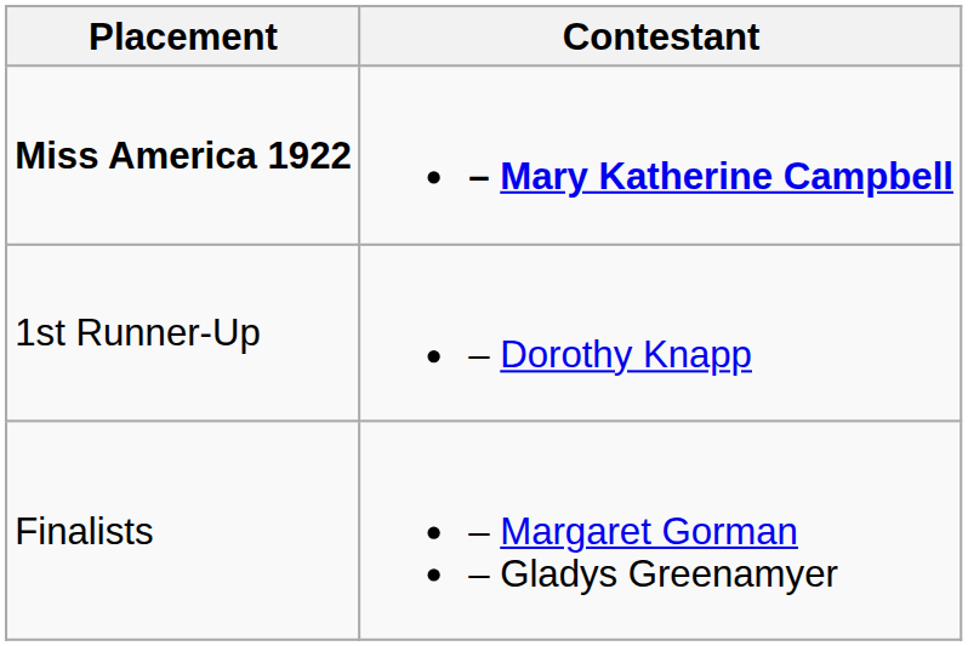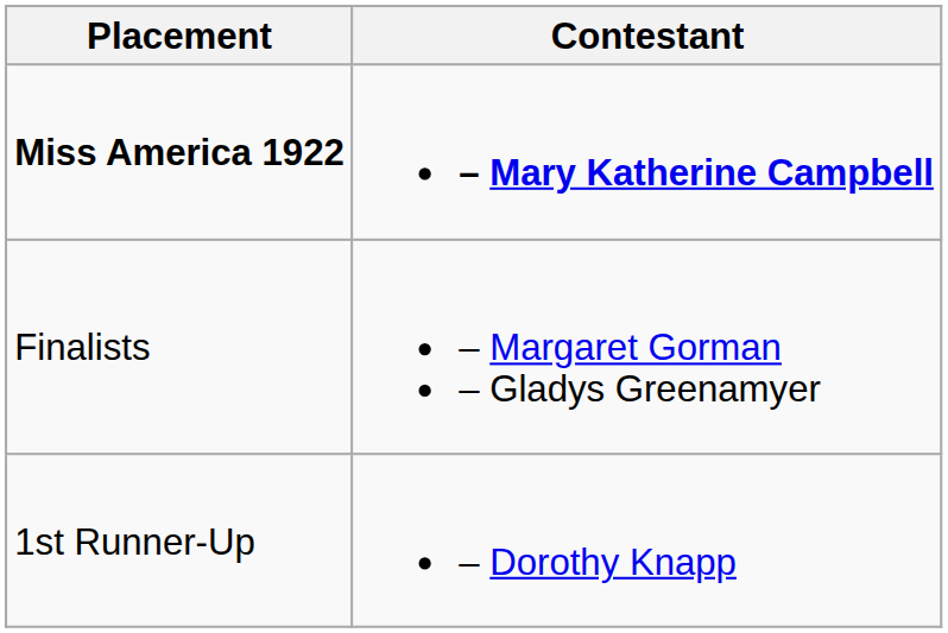 <table class="wikitable sortable" style="font-size: 95%;">
 <tr>
 <th>Placement</th>
 <th>Contestant</th>
 </tr>
 <tr>
 <td><strong>Miss America 1922</strong></td>
 <td><br><ul><li><strong> – <a href='#'>Mary Katherine Campbell</a></strong></li></ul></td>
 </tr>
 <tr>
+<td>Finalists</td>
+<td><br><ul><li> – <a href='#'>Margaret Gorman</a></li><li> – Gladys Greenamyer</li></ul></td>
+</tr>
+<tr>
 <td>1st Runner-Up</td>
 <td><br><ul><li> – <a href='#'>Dorothy Knapp</a></li></ul></td>
 </tr>
-<tr>
-<td>Finalists</td>
-<td><br><ul><li> – <a href='#'>Margaret Gorman</a></li><li> – Gladys Greenamyer</li></ul></td>
-</tr>
 </table>
